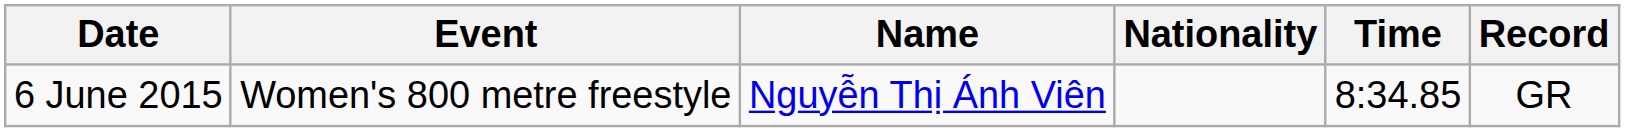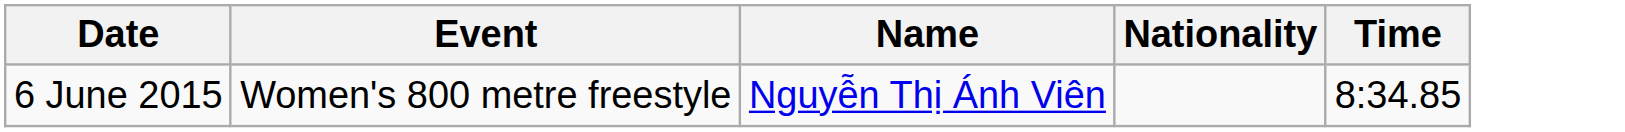 <table class="wikitable" style="text-align:center;">
 <tr>
 <th>Date</th>
 <th>Event</th>
 <th>Name</th>
 <th>Nationality</th>
 <th>Time</th>
-<th>Record</th>
 </tr>
 <tr>
 <td>6 June 2015</td>
 <td>Women's 800 metre freestyle</td>
 <td align=left><a href='#'>Nguyễn Thị Ánh Viên</a></td>
 <td align=left></td>
 <td>8:34.85</td>
-<td align=center>GR</td>
 </tr>
 </table>
